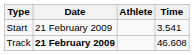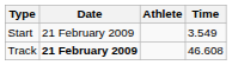 <table class="wikitable" style="text-align:left">
 <tr>
 <th>Type</th>
 <th>Date</th>
 <th>Athlete</th>
 <th>Time</th>
 </tr>
 <tr>
 <td>Start</td>
 <td>21 February 2009</td>
 <td></td>
-<td>3.541</td>
+<td>3.549</td>
 </tr>
 <tr>
 <td>Track</td>
 <td><strong>21 February 2009</strong></td>
 <td></td>
 <td>46.608</td>
 </tr>
 </table>
